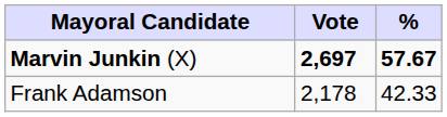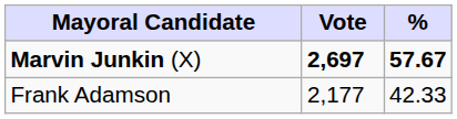 <table class="wikitable">
 <tr>
 <th style="background:#ddf; width:200px;">Mayoral Candidate</th>
 <th style="background:#ddf; width:50px;">Vote</th>
 <th style="background:#ddf; width:30px;">%</th>
 </tr>
 <tr>
 <td><strong>Marvin Junkin</strong> (X)</td>
 <td><strong>2,697</strong></td>
 <td><strong>57.67</strong></td>
 </tr>
 <tr>
 <td>Frank Adamson</td>
-<td>2,178</td>
+<td>2,177</td>
 <td>42.33</td>
 </tr>
 </table>
